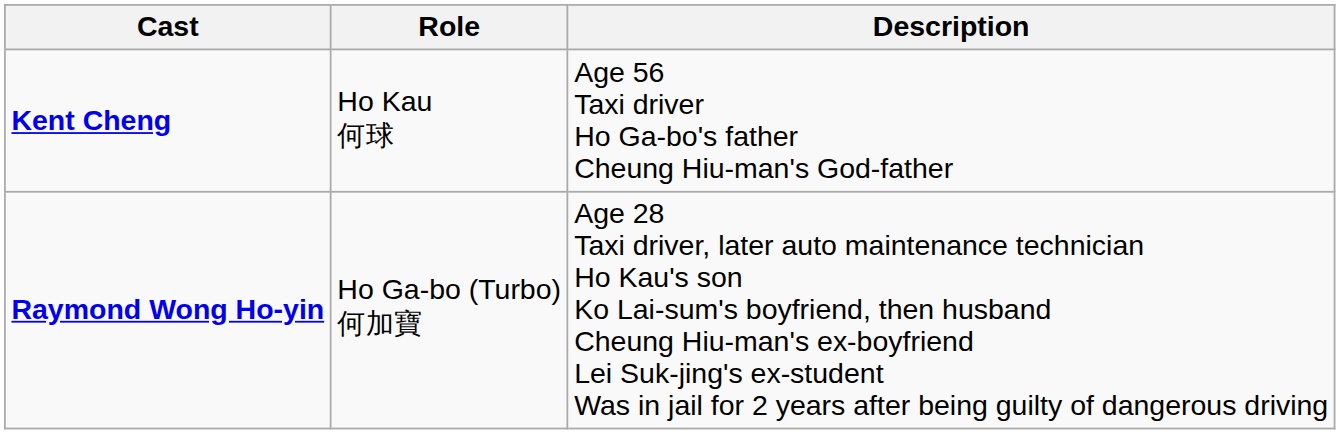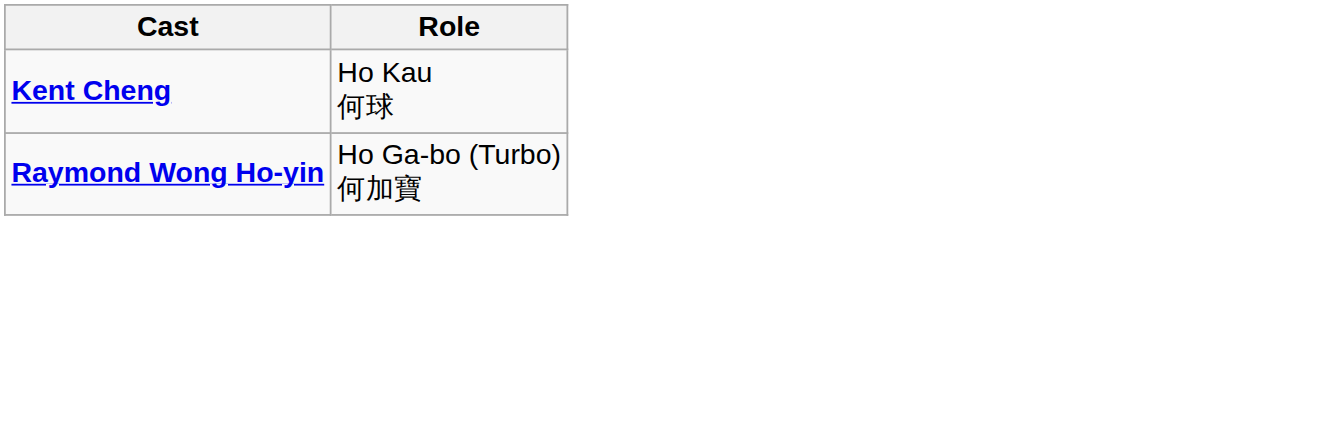 <table class="wikitable">
 <tr>
 <th>Cast</th>
 <th>Role</th>
-<th>Description</th>
 </tr>
 <tr>
 <td><strong><a href='#'>Kent Cheng</a></strong></td>
 <td>Ho Kau <br> 何球</td>
-<td>Age 56<br>Taxi driver <br> Ho Ga-bo's father <br> Cheung Hiu-man's God-father</td>
 </tr>
 <tr>
 <td><strong><a href='#'>Raymond Wong Ho-yin</a></strong></td>
 <td>Ho Ga-bo (Turbo) <br> 何加寶</td>
-<td>Age 28<br>Taxi driver, later auto maintenance technician<br> Ho Kau's son <br> Ko Lai-sum's boyfriend, then husband <br> Cheung Hiu-man's ex-boyfriend <br> Lei Suk-jing's ex-student <br> Was in jail for 2 years after being guilty of dangerous driving</td>
 </tr>
 </table>
